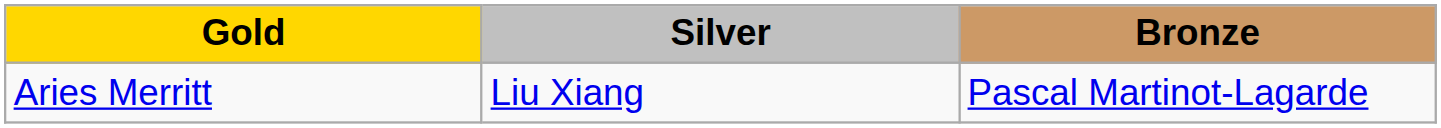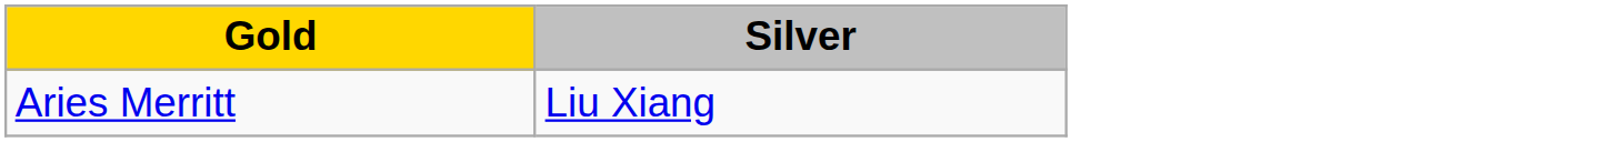 <table class="wikitable" style="text-align:left">
 <tr align="center">
 <td width=200 bgcolor=gold><strong>Gold</strong></td>
 <td width=200 bgcolor=silver><strong>Silver</strong></td>
-<td width=200 bgcolor=CC9966><strong>Bronze</strong></td>
 </tr>
 <tr>
 <td><a href='#'>Aries Merritt</a><br><em></em></td>
 <td><a href='#'>Liu Xiang</a><br><em></em></td>
-<td><a href='#'>Pascal Martinot-Lagarde</a><br><em></em></td>
 </tr>
 </table>
